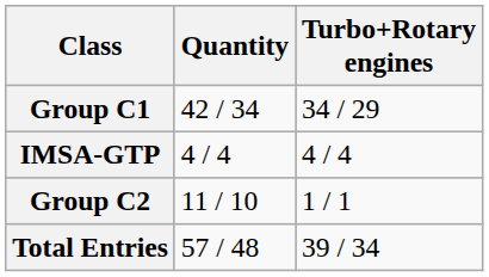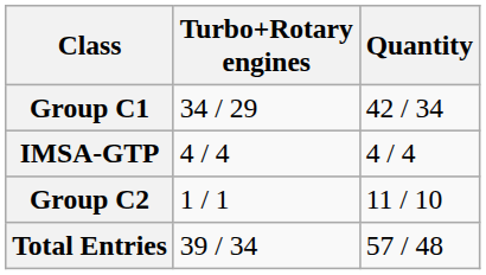 <table class="wikitable" style="font-size: 95%">
 <tr>
 <th>Class</th>
+<th>Turbo+Rotary<br>engines</th>
 <th>Quantity</th>
-<th>Turbo+Rotary<br>engines</th>
 </tr>
 <tr>
 <th>Group C1</th>
+<td>34 / 29</td>
 <td>42 / 34</td>
-<td>34 / 29</td>
 </tr>
 <tr>
 <th>IMSA-GTP</th>
 <td>4 / 4</td>
 <td>4 / 4</td>
 </tr>
 <tr>
 <th>Group C2</th>
+<td>1 / 1</td>
 <td>11 / 10</td>
-<td>1 / 1</td>
 </tr>
 <tr>
 <th>Total Entries</th>
+<td>39 / 34</td>
 <td>57 / 48</td>
-<td>39 / 34</td>
 </tr>
 </table>
